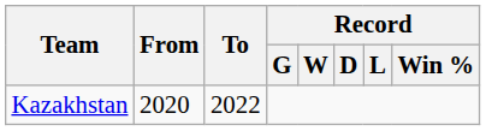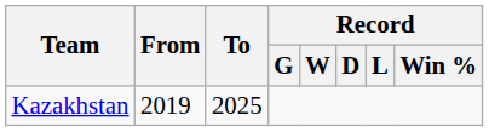 <table class="wikitable" style="text-align: center">
 <tr>
 <th rowspan="2">Team</th>
 <th rowspan="2">From</th>
 <th rowspan="2">To</th>
 <th colspan="5">Record</th>
 </tr>
 <tr>
 <th>G</th>
 <th>W</th>
 <th>D</th>
 <th>L</th>
 <th>Win %</th>
 </tr>
 <tr>
 <td align=left><a href='#'>Kazakhstan</a></td>
-<td align=left>2020</td>
-<td align=left>2022<br></td>
+<td align=left>2019</td>
+<td align=left>2025<br></td>
 </tr>
 </table>
